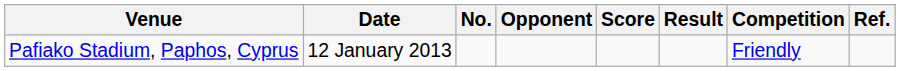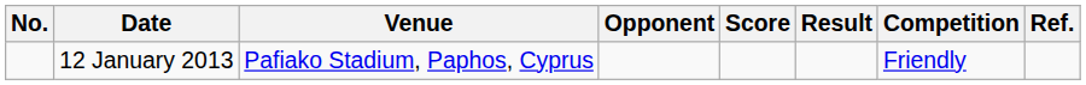 <table class="wikitable">
 <tr>
+<th>No.</th>
+<th>Date</th>
 <th>Venue</th>
-<th>Date</th>
-<th>No.</th>
 <th>Opponent</th>
 <th>Score</th>
 <th>Result</th>
 <th>Competition</th>
 <th>Ref.</th>
 </tr>
 <tr>
+<td></td>
+<td>12 January 2013</td>
 <td><a href='#'>Pafiako Stadium</a>, <a href='#'>Paphos</a>, <a href='#'>Cyprus</a></td>
-<td>12 January 2013</td>
-<td></td>
 <td></td>
 <td></td>
 <td></td>
 <td><a href='#'>Friendly</a></td>
 <td></td>
 </tr>
 </table>
